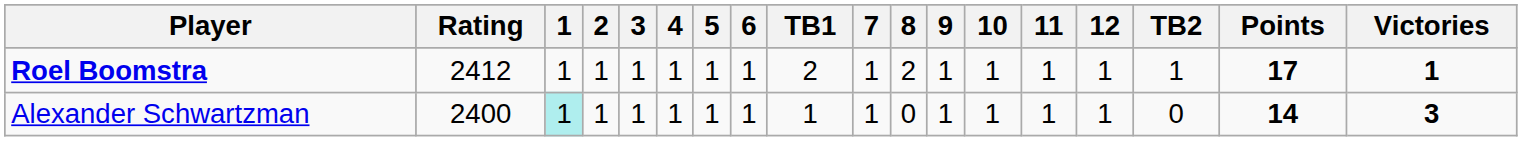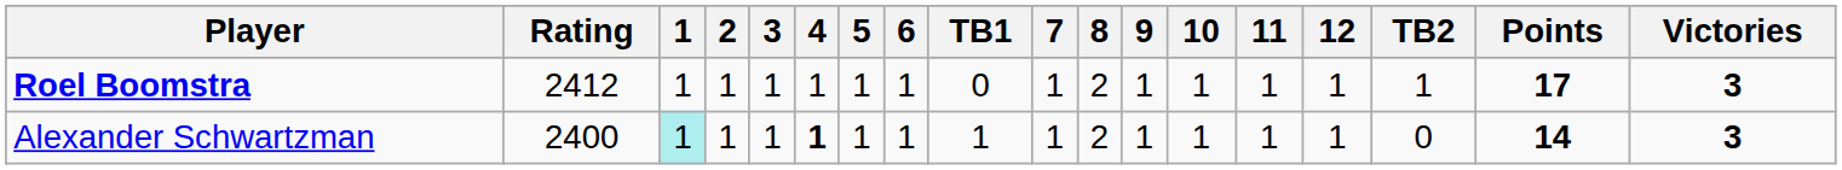 <table class="wikitable" width=880>
 <tr>
 <th>Player</th>
 <th>Rating</th>
 <th>1</th>
 <th>2</th>
 <th>3</th>
 <th>4</th>
 <th>5</th>
 <th>6</th>
 <th>TB1</th>
 <th>7</th>
 <th>8</th>
 <th>9</th>
 <th>10</th>
 <th>11</th>
 <th>12</th>
 <th>TB2</th>
 <th>Points</th>
 <th>Victories</th>
 </tr>
 <tr align="center">
 <td align="left"> <strong><a href='#'>Roel Boomstra</a></strong></td>
 <td>2412</td>
 <td>1</td>
 <td>1</td>
 <td>1</td>
 <td>1</td>
 <td>1</td>
 <td>1</td>
-<td>2</td>
+<td>0</td>
 <td>1</td>
 <td>2</td>
 <td>1</td>
 <td>1</td>
 <td>1</td>
 <td>1</td>
 <td>1</td>
 <td><strong>17</strong></td>
-<td><strong>1</strong></td>
+<td><strong>3</strong></td>
 </tr>
 <tr align="center">
 <td align="left"> <a href='#'>Alexander Schwartzman</a></td>
 <td>2400</td>
 <td style="background: paleturquoise;">1</td>
 <td>1</td>
 <td>1</td>
+<td><strong>1</strong></td>
 <td>1</td>
 <td>1</td>
 <td>1</td>
 <td>1</td>
-<td>1</td>
-<td>0</td>
+<td>2</td>
 <td>1</td>
 <td>1</td>
 <td>1</td>
 <td>1</td>
 <td>0</td>
 <td><strong>14</strong></td>
 <td><strong>3</strong></td>
 </tr>
 </table>
